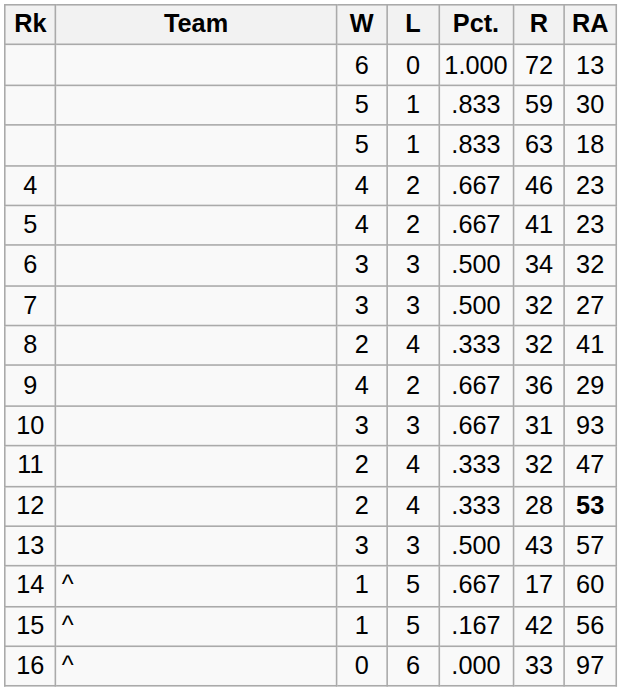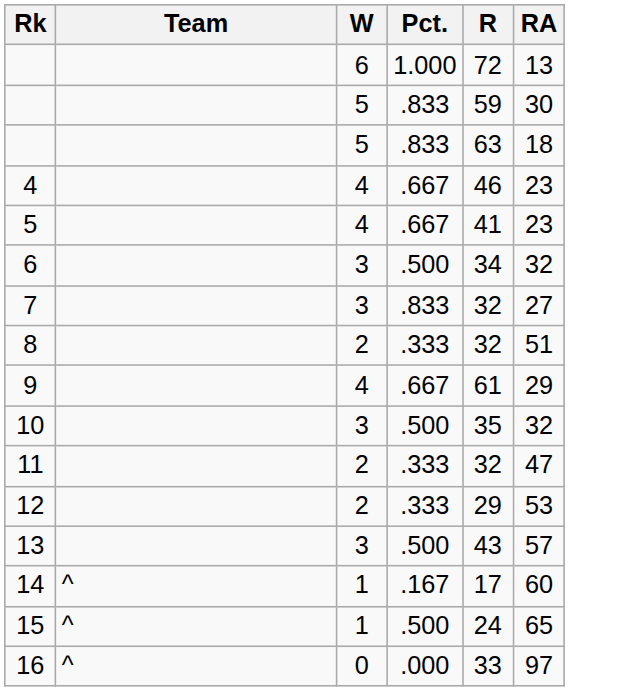 <table class="wikitable" style="text-align: center;">
 <tr>
 <th style="width: 25px;">Rk</th>
 <th style="width: 170px;">Team</th>
 <th style="width: 25px;">W</th>
-<th style="width: 25px;">L</th>
 <th style="width: 25px;">Pct.</th>
 <th style="width: 25px;">R</th>
 <th style="width: 25px;">RA</th>
 </tr>
 <tr>
 <td></td>
 <td align=left></td>
 <td>6</td>
-<td>0</td>
 <td>1.000</td>
 <td>72</td>
 <td>13</td>
 </tr>
 <tr>
 <td></td>
 <td align=left></td>
 <td>5</td>
-<td>1</td>
 <td>.833</td>
 <td>59</td>
 <td>30</td>
 </tr>
 <tr>
 <td></td>
 <td align=left></td>
 <td>5</td>
-<td>1</td>
 <td>.833</td>
 <td>63</td>
 <td>18</td>
 </tr>
 <tr>
 <td>4</td>
 <td align=left></td>
 <td>4</td>
-<td>2</td>
 <td>.667</td>
 <td>46</td>
 <td>23</td>
 </tr>
 <tr>
 <td>5</td>
 <td align=left></td>
 <td>4</td>
-<td>2</td>
 <td>.667</td>
 <td>41</td>
 <td>23</td>
 </tr>
 <tr>
 <td>6</td>
 <td align=left></td>
-<td>3</td>
 <td>3</td>
 <td>.500</td>
 <td>34</td>
 <td>32</td>
 </tr>
 <tr>
 <td>7</td>
 <td align=left></td>
 <td>3</td>
-<td>3</td>
-<td>.500</td>
+<td>.833</td>
 <td>32</td>
 <td>27</td>
 </tr>
 <tr>
 <td>8</td>
 <td align=left></td>
 <td>2</td>
-<td>4</td>
 <td>.333</td>
 <td>32</td>
-<td>41</td>
+<td>51</td>
 </tr>
 <tr>
 <td>9</td>
 <td align=left></td>
 <td>4</td>
-<td>2</td>
 <td>.667</td>
-<td>36</td>
+<td>61</td>
 <td>29</td>
 </tr>
 <tr>
 <td>10</td>
 <td align=left></td>
 <td>3</td>
-<td>3</td>
-<td>.667</td>
-<td>31</td>
-<td>93</td>
+<td>.500</td>
+<td>35</td>
+<td>32</td>
 </tr>
 <tr>
 <td>11</td>
 <td align=left></td>
 <td>2</td>
-<td>4</td>
 <td>.333</td>
 <td>32</td>
 <td>47</td>
 </tr>
 <tr>
 <td>12</td>
 <td align=left></td>
 <td>2</td>
-<td>4</td>
 <td>.333</td>
-<td>28</td>
-<td><strong>53</strong></td>
+<td>29</td>
+<td>53</td>
 </tr>
 <tr>
 <td>13</td>
 <td align=left></td>
-<td>3</td>
 <td>3</td>
 <td>.500</td>
 <td>43</td>
 <td>57</td>
 </tr>
 <tr>
 <td>14</td>
 <td align=left>^</td>
 <td>1</td>
-<td>5</td>
-<td>.667</td>
+<td>.167</td>
 <td>17</td>
 <td>60</td>
 </tr>
 <tr>
 <td>15</td>
 <td align=left>^</td>
 <td>1</td>
-<td>5</td>
-<td>.167</td>
-<td>42</td>
-<td>56</td>
+<td>.500</td>
+<td>24</td>
+<td>65</td>
 </tr>
 <tr>
 <td>16</td>
 <td align=left>^</td>
 <td>0</td>
-<td>6</td>
 <td>.000</td>
 <td>33</td>
 <td>97</td>
 </tr>
 </table>
